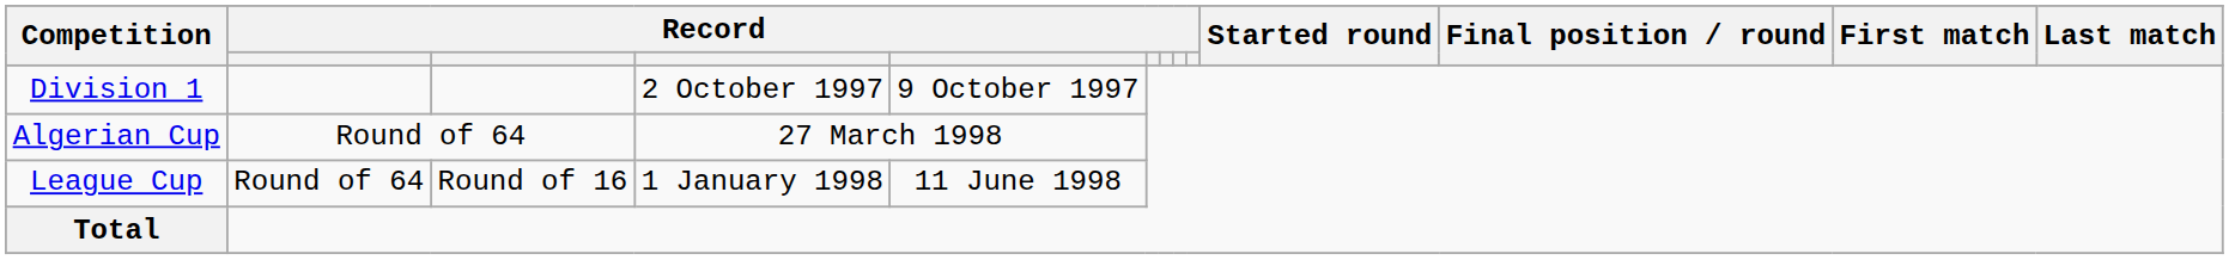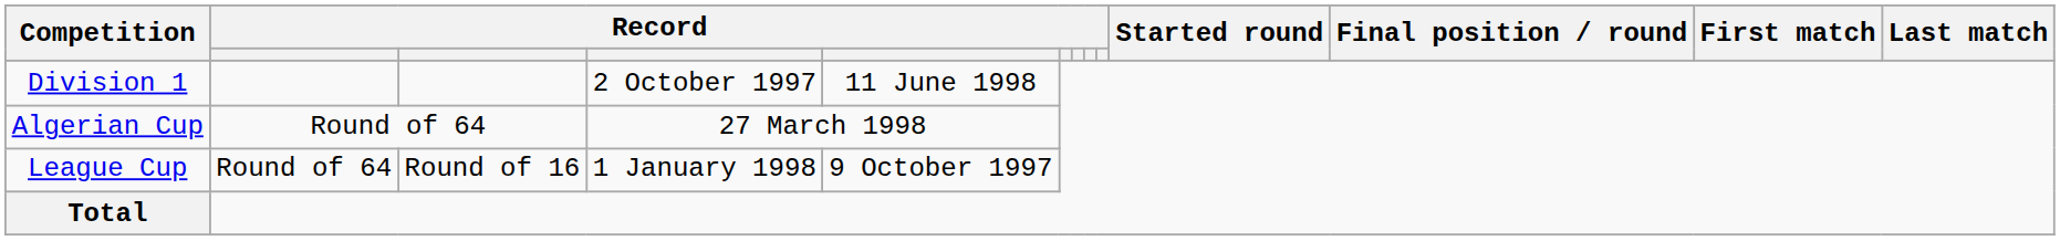 <table class="wikitable" style="text-align: center">
 <tr>
 <th rowspan=2>Competition</th>
 <th colspan=8>Record</th>
 <th rowspan=2>Started round</th>
 <th rowspan=2>Final position / round</th>
 <th rowspan=2>First match</th>
 <th rowspan=2>Last match</th>
 </tr>
 <tr>
 <th></th>
 <th></th>
 <th></th>
 <th></th>
 <th></th>
 <th></th>
 <th></th>
 <th></th>
 </tr>
 <tr>
 <td><a href='#'>Division 1</a><br></td>
 <td></td>
 <td></td>
 <td>2 October 1997</td>
-<td>9 October 1997</td>
+<td>11 June 1998</td>
 </tr>
 <tr>
 <td><a href='#'>Algerian Cup</a><br></td>
 <td colspan=2>Round of 64</td>
 <td colspan=2>27 March 1998</td>
 </tr>
 <tr>
 <td><a href='#'>League Cup</a><br></td>
 <td>Round of 64</td>
 <td>Round of 16</td>
 <td>1 January 1998</td>
-<td>11 June 1998</td>
+<td>9 October 1997</td>
 </tr>
 <tr>
 <th>Total<br></th>
 </tr>
 </table>
